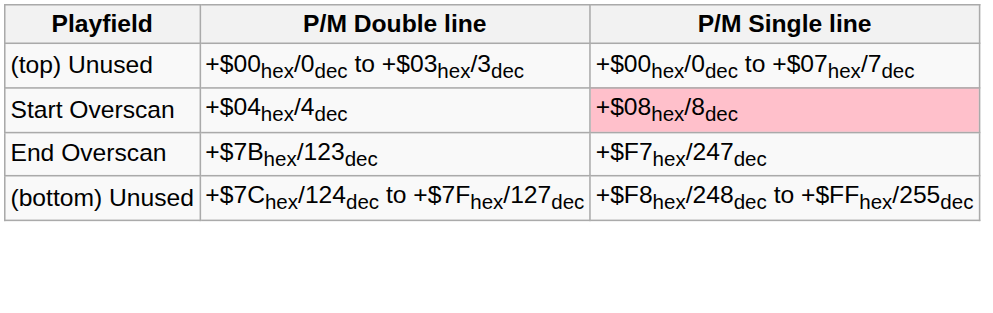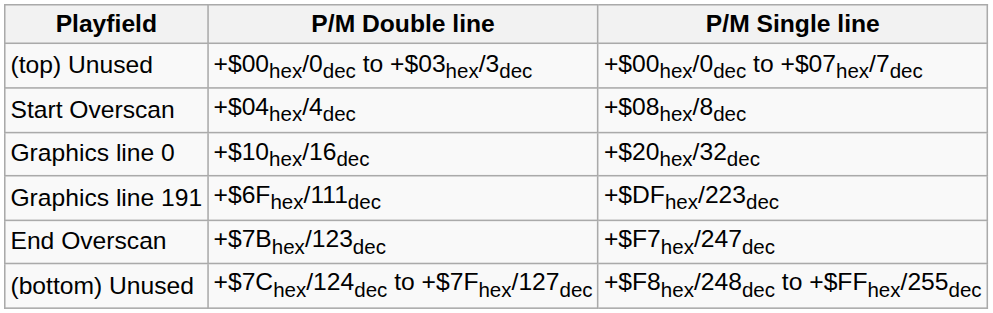 <table class="wikitable">
 <tr>
 <th>Playfield</th>
 <th>P/M Double line</th>
 <th>P/M Single line</th>
 </tr>
 <tr>
 <td>(top) Unused</td>
 <td>+$00<sub>hex</sub>/0<sub>dec</sub> to +$03<sub>hex</sub>/3<sub>dec</sub></td>
 <td>+$00<sub>hex</sub>/0<sub>dec</sub> to +$07<sub>hex</sub>/7<sub>dec</sub></td>
 </tr>
 <tr>
 <td>Start Overscan</td>
 <td>+$04<sub>hex</sub>/4<sub>dec</sub></td>
-<td style="background: pink;">+$08<sub>hex</sub>/8<sub>dec</sub></td>
+<td>+$08<sub>hex</sub>/8<sub>dec</sub></td>
+</tr>
+<tr>
+<td>Graphics line 0</td>
+<td>+$10<sub>hex</sub>/16<sub>dec</sub></td>
+<td>+$20<sub>hex</sub>/32<sub>dec</sub></td>
+</tr>
+<tr>
+<td>Graphics line 191</td>
+<td>+$6F<sub>hex</sub>/111<sub>dec</sub></td>
+<td>+$DF<sub>hex</sub>/223<sub>dec</sub></td>
 </tr>
 <tr>
 <td>End Overscan</td>
 <td>+$7B<sub>hex</sub>/123<sub>dec</sub></td>
 <td>+$F7<sub>hex</sub>/247<sub>dec</sub></td>
 </tr>
 <tr>
 <td>(bottom) Unused</td>
 <td>+$7C<sub>hex</sub>/124<sub>dec</sub> to +$7F<sub>hex</sub>/127<sub>dec</sub></td>
 <td>+$F8<sub>hex</sub>/248<sub>dec</sub> to +$FF<sub>hex</sub>/255<sub>dec</sub></td>
 </tr>
 </table>
